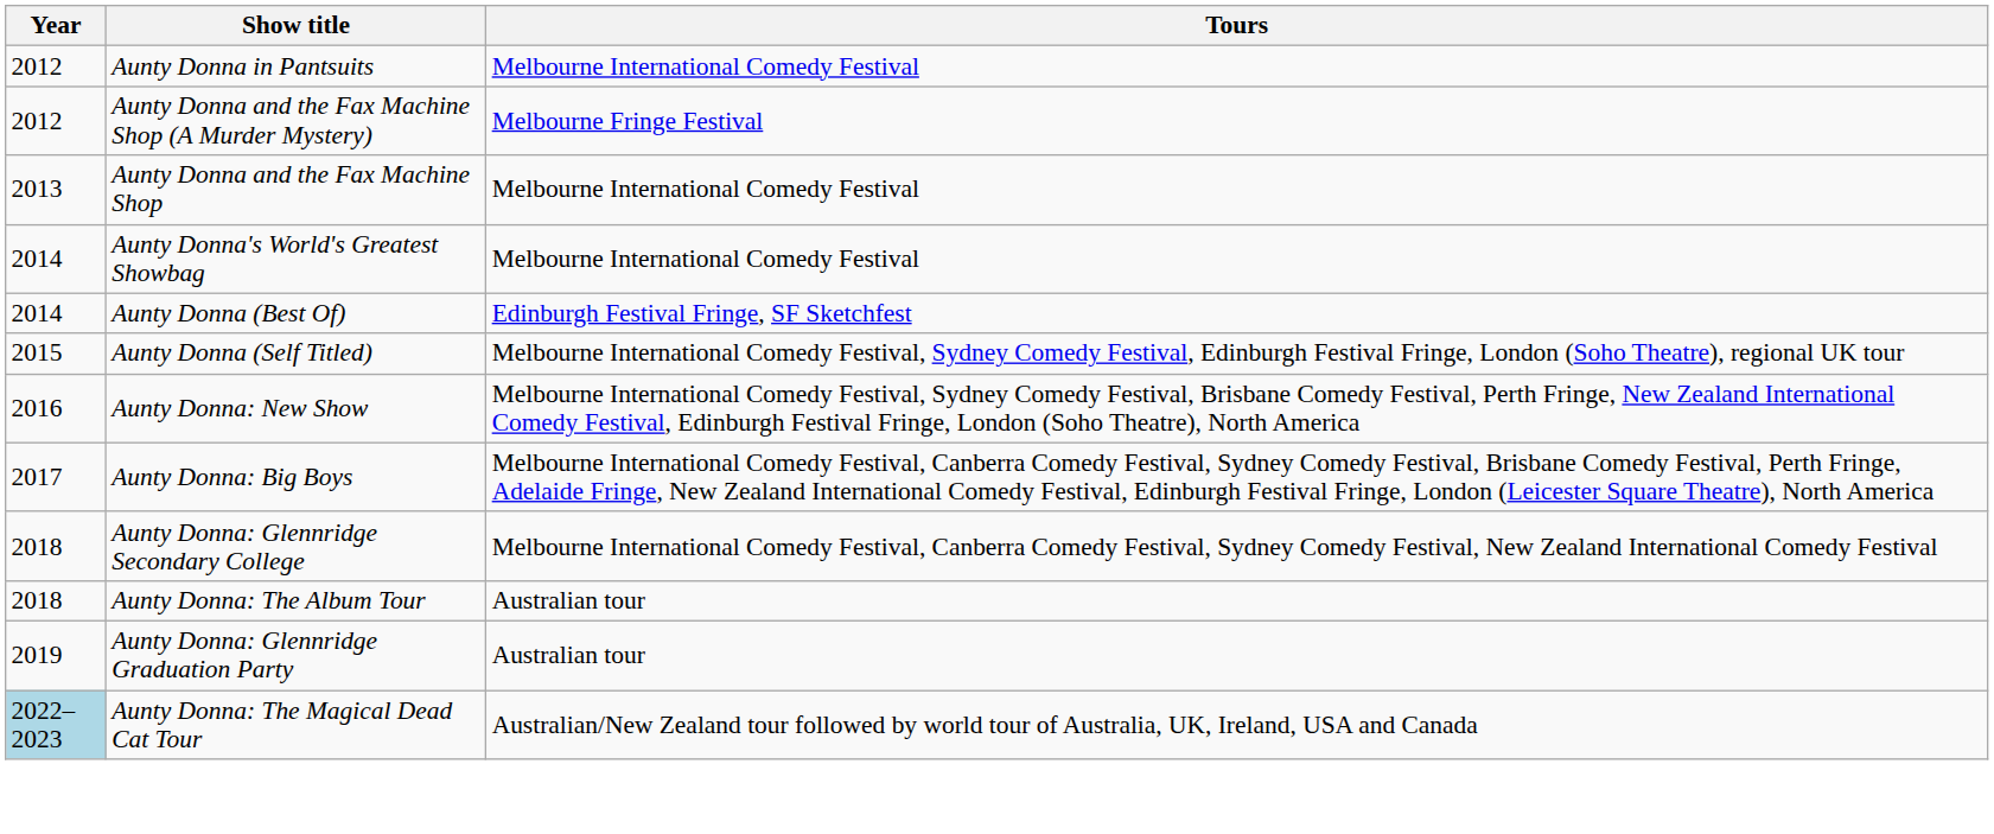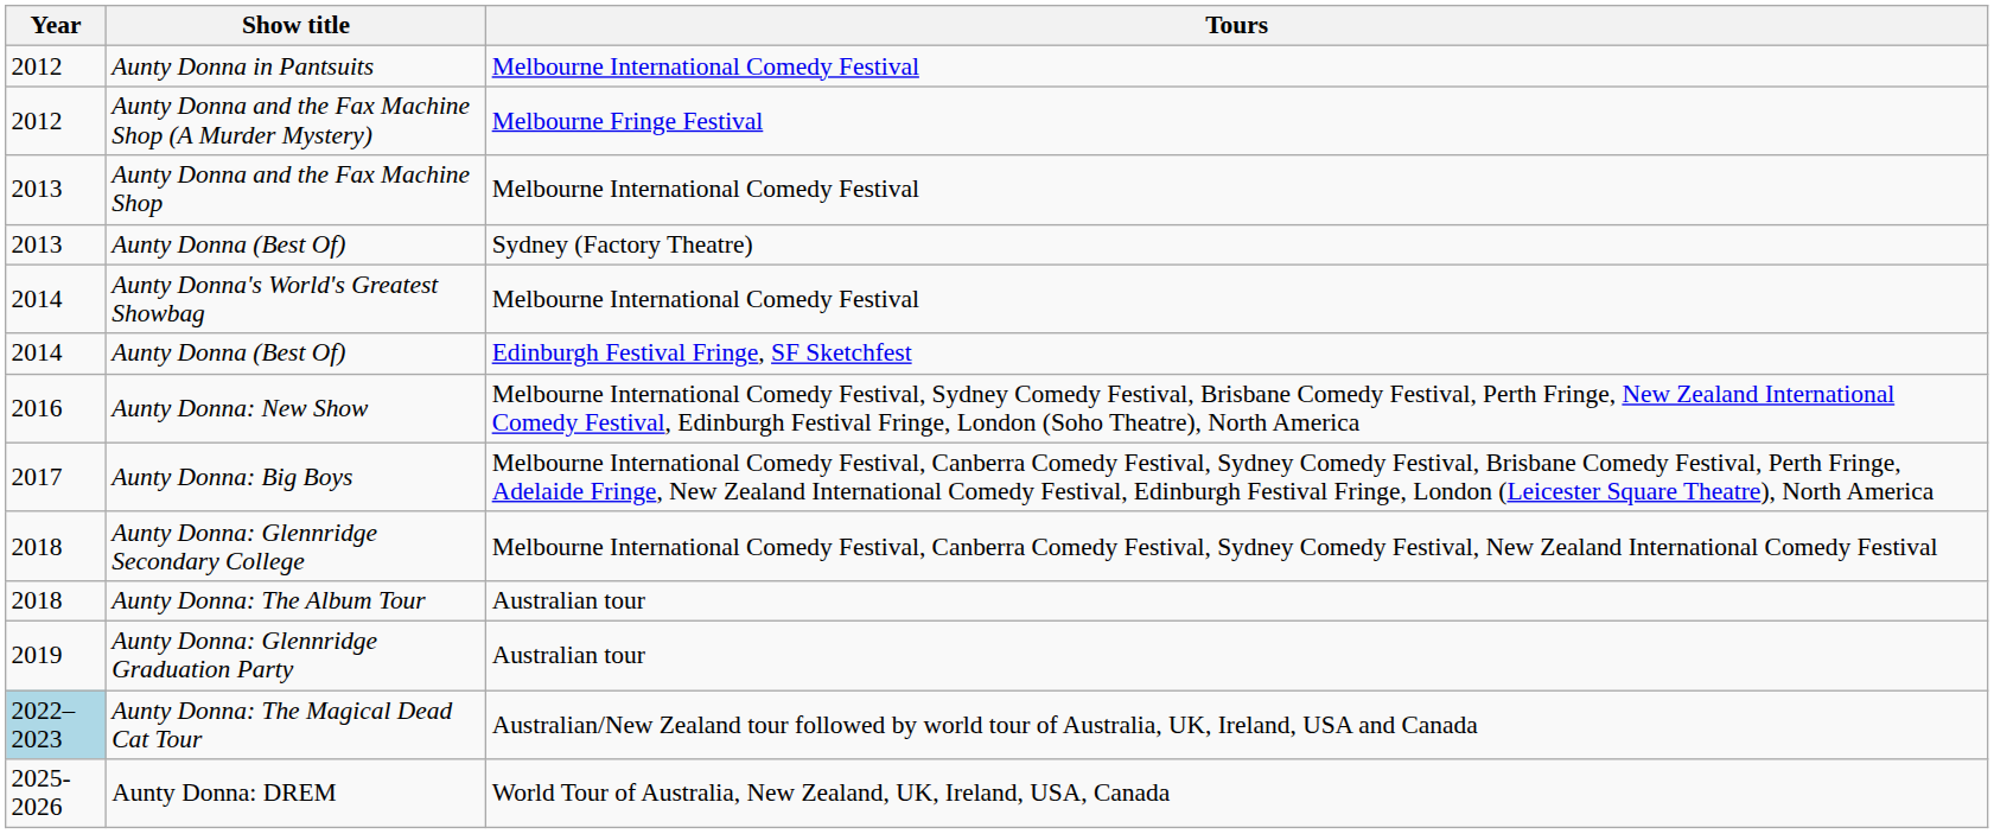 <table class="wikitable">
 <tr>
 <th>Year</th>
 <th>Show title</th>
 <th>Tours</th>
 </tr>
 <tr>
 <td>2012</td>
 <td><em>Aunty Donna in Pantsuits</em></td>
 <td><a href='#'>Melbourne International Comedy Festival</a></td>
 </tr>
 <tr>
 <td>2012</td>
 <td><em>Aunty Donna and the Fax Machine Shop (A Murder Mystery)</em></td>
 <td><a href='#'>Melbourne Fringe Festival</a></td>
 </tr>
 <tr>
 <td>2013</td>
 <td><em>Aunty Donna and the Fax Machine Shop</em></td>
 <td>Melbourne International Comedy Festival</td>
 </tr>
 <tr>
+<td>2013</td>
+<td><em>Aunty Donna (Best Of)</em></td>
+<td>Sydney (Factory Theatre)</td>
+</tr>
+<tr>
 <td>2014</td>
 <td><em>Aunty Donna's World's Greatest Showbag</em></td>
 <td>Melbourne International Comedy Festival</td>
 </tr>
 <tr>
 <td>2014</td>
 <td><em>Aunty Donna (Best Of)</em></td>
 <td><a href='#'>Edinburgh Festival Fringe</a>, <a href='#'>SF Sketchfest</a></td>
-</tr>
-<tr>
-<td>2015</td>
-<td><em>Aunty Donna (Self Titled)</em></td>
-<td>Melbourne International Comedy Festival, <a href='#'>Sydney Comedy Festival</a>, Edinburgh Festival Fringe, London (<a href='#'>Soho Theatre</a>), regional UK tour</td>
 </tr>
 <tr>
 <td>2016</td>
 <td><em>Aunty Donna: New Show</em></td>
 <td>Melbourne International Comedy Festival, Sydney Comedy Festival, Brisbane Comedy Festival, Perth Fringe, <a href='#'>New Zealand International Comedy Festival</a>, Edinburgh Festival Fringe, London (Soho Theatre), North America</td>
 </tr>
 <tr>
 <td>2017</td>
 <td><em>Aunty Donna: Big Boys</em></td>
 <td>Melbourne International Comedy Festival, Canberra Comedy Festival, Sydney Comedy Festival, Brisbane Comedy Festival, Perth Fringe, <a href='#'>Adelaide Fringe</a>, New Zealand International Comedy Festival, Edinburgh Festival Fringe, London (<a href='#'>Leicester Square Theatre</a>), North America</td>
 </tr>
 <tr>
 <td>2018</td>
 <td><em>Aunty Donna: Glennridge Secondary College</em></td>
 <td>Melbourne International Comedy Festival, Canberra Comedy Festival, Sydney Comedy Festival, New Zealand International Comedy Festival</td>
 </tr>
 <tr>
 <td>2018</td>
 <td><em>Aunty Donna: The Album Tour</em></td>
 <td>Australian tour</td>
 </tr>
 <tr>
 <td>2019</td>
 <td><em>Aunty Donna: Glennridge Graduation Party</em></td>
 <td>Australian tour</td>
 </tr>
 <tr>
 <td style="background: lightblue;">2022–2023</td>
 <td><em>Aunty Donna: The Magical Dead Cat Tour</em></td>
 <td>Australian/New Zealand tour followed by world tour of Australia, UK, Ireland, USA and Canada</td>
 </tr>
+<tr>
+<td>2025-<br>2026</td>
+<td>Aunty Donna: DREM</td>
+<td>World Tour of Australia, New Zealand, UK, Ireland, USA, Canada</td>
+</tr>
 </table>
